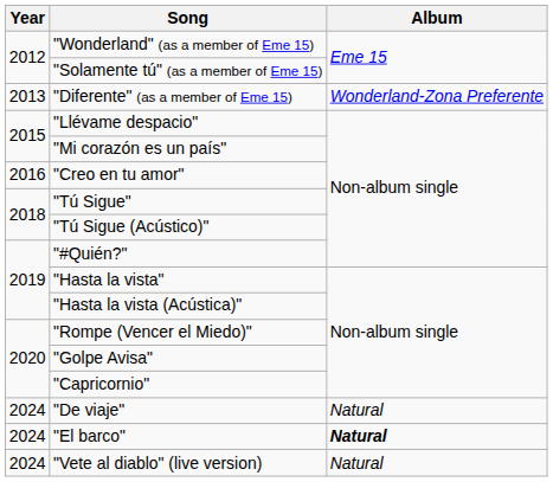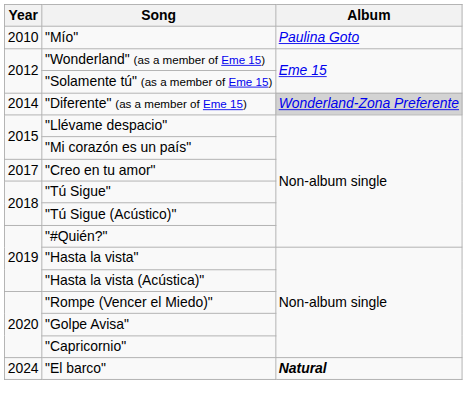 <table class="wikitable">
 <tr>
 <th>Year</th>
 <th>Song</th>
 <th>Album</th>
+</tr>
+<tr>
+<td>2010</td>
+<td>"Mío"</td>
+<td><em><a href='#'>Paulina Goto</a></em></td>
 </tr>
 <tr>
 <td rowspan="2">2012</td>
 <td>"Wonderland" <small>(as a member of <a href='#'>Eme 15</a>)</small></td>
 <td rowspan="2"><em><a href='#'>Eme 15</a></em></td>
 </tr>
 <tr>
 <td>"Solamente tú" <small>(as a member of <a href='#'>Eme 15</a>)</small></td>
 </tr>
 <tr>
-<td>2013</td>
+<td>2014</td>
 <td>"Diferente" <small>(as a member of <a href='#'>Eme 15</a>)</small></td>
-<td><em><a href='#'>Wonderland-Zona Preferente</a></em></td>
+<td style="background: lightgrey;"><em><a href='#'>Wonderland-Zona Preferente</a></em></td>
 </tr>
 <tr>
 <td rowspan="2">2015</td>
 <td>"Llévame despacio"</td>
 <td rowspan="6">Non-album single</td>
 </tr>
 <tr>
 <td>"Mi corazón es un país"</td>
 </tr>
 <tr>
-<td>2016</td>
+<td>2017</td>
 <td>"Creo en tu amor"</td>
 </tr>
 <tr>
 <td rowspan="2">2018</td>
 <td>"Tú Sigue"</td>
 </tr>
 <tr>
 <td>"Tú Sigue (Acústico)"</td>
 </tr>
 <tr>
 <td rowspan="3">2019</td>
 <td>"#Quién?"</td>
 </tr>
 <tr>
 <td>"Hasta la vista"</td>
 <td rowspan="5">Non-album single</td>
 </tr>
 <tr>
 <td>"Hasta la vista (Acústica)"</td>
 </tr>
 <tr>
 <td rowspan="3">2020</td>
 <td>"Rompe (Vencer el Miedo)"</td>
 </tr>
 <tr>
 <td>"Golpe Avisa"</td>
 </tr>
 <tr>
 <td>"Capricornio"</td>
 </tr>
 <tr>
 <td>2024</td>
-<td>"De viaje"</td>
-<td><em>Natural</em></td>
-</tr>
-<tr>
-<td>2024</td>
 <td>"El barco"</td>
 <td><strong><em>Natural</em></strong></td>
 </tr>
-<tr>
-<td>2024</td>
-<td>"Vete al diablo" (live version)</td>
-<td><em>Natural</em></td>
-</tr>
 </table>
